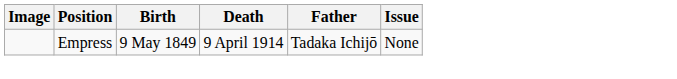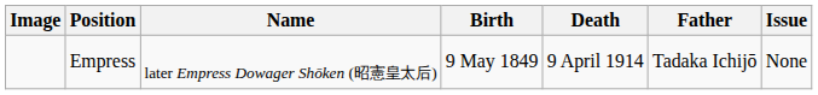 <table class="wikitable">
 <tr>
 <th>Image</th>
 <th>Position</th>
+<th>Name</th>
 <th>Birth</th>
 <th>Death</th>
 <th>Father</th>
 <th>Issue</th>
 </tr>
 <tr>
 <td></td>
 <td>Empress</td>
+<td><br><small>later <em>Empress Dowager Shōken</em> (昭憲皇太后)</small></td>
 <td align="center">9 May 1849</td>
 <td align="center">9 April 1914</td>
 <td>Tadaka Ichijō</td>
 <td align="center">None</td>
 </tr>
 </table>
